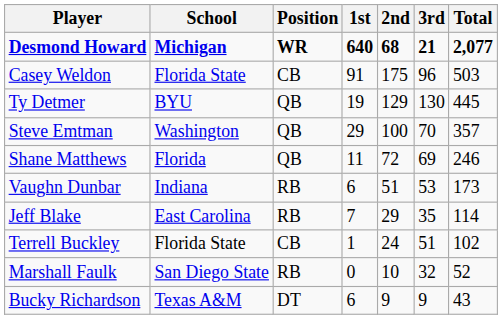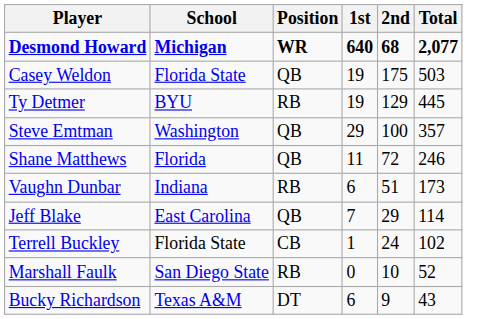 <table class="wikitable">
 <tr>
 <th>Player</th>
 <th>School</th>
 <th>Position</th>
 <th>1st</th>
 <th>2nd</th>
-<th>3rd</th>
 <th>Total</th>
 </tr>
 <tr>
 <td><strong><a href='#'>Desmond Howard</a></strong></td>
 <td><strong><a href='#'>Michigan</a></strong></td>
 <td><strong>WR</strong></td>
 <td><strong>640</strong></td>
 <td><strong>68</strong></td>
-<td><strong>21</strong></td>
 <td><strong>2,077</strong></td>
 </tr>
 <tr>
 <td><a href='#'>Casey Weldon</a></td>
 <td><a href='#'>Florida State</a></td>
-<td>CB</td>
-<td>91</td>
+<td>QB</td>
+<td>19</td>
 <td>175</td>
-<td>96</td>
 <td>503</td>
 </tr>
 <tr>
 <td><a href='#'>Ty Detmer</a></td>
 <td><a href='#'>BYU</a></td>
-<td>QB</td>
+<td>RB</td>
 <td>19</td>
 <td>129</td>
-<td>130</td>
 <td>445</td>
 </tr>
 <tr>
 <td><a href='#'>Steve Emtman</a></td>
 <td><a href='#'>Washington</a></td>
 <td>QB</td>
 <td>29</td>
 <td>100</td>
-<td>70</td>
 <td>357</td>
 </tr>
 <tr>
 <td><a href='#'>Shane Matthews</a></td>
 <td><a href='#'>Florida</a></td>
 <td>QB</td>
 <td>11</td>
 <td>72</td>
-<td>69</td>
 <td>246</td>
 </tr>
 <tr>
 <td><a href='#'>Vaughn Dunbar</a></td>
 <td><a href='#'>Indiana</a></td>
 <td>RB</td>
 <td>6</td>
 <td>51</td>
-<td>53</td>
 <td>173</td>
 </tr>
 <tr>
 <td><a href='#'>Jeff Blake</a></td>
 <td><a href='#'>East Carolina</a></td>
-<td>RB</td>
+<td>QB</td>
 <td>7</td>
 <td>29</td>
-<td>35</td>
 <td>114</td>
 </tr>
 <tr>
 <td><a href='#'>Terrell Buckley</a></td>
 <td>Florida State</td>
 <td>CB</td>
 <td>1</td>
 <td>24</td>
-<td>51</td>
 <td>102</td>
 </tr>
 <tr>
 <td><a href='#'>Marshall Faulk</a></td>
 <td><a href='#'>San Diego State</a></td>
 <td>RB</td>
 <td>0</td>
 <td>10</td>
-<td>32</td>
 <td>52</td>
 </tr>
 <tr>
 <td><a href='#'>Bucky Richardson</a></td>
 <td><a href='#'>Texas A&M</a></td>
 <td>DT</td>
 <td>6</td>
 <td>9</td>
-<td>9</td>
 <td>43</td>
 </tr>
 </table>
